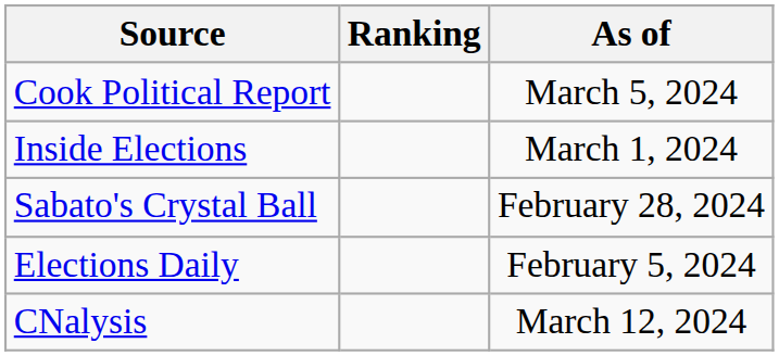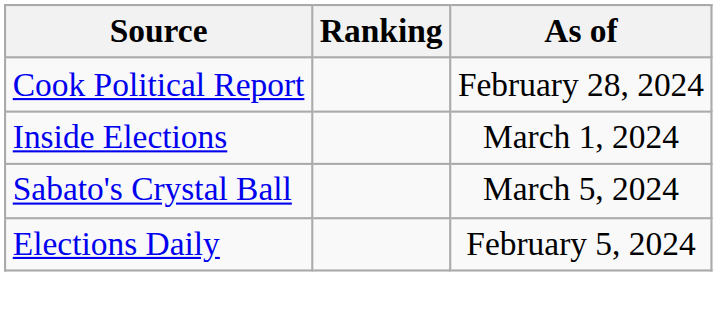 <table class="wikitable" style="text-align:center">
 <tr>
 <th>Source</th>
 <th>Ranking</th>
 <th>As of</th>
 </tr>
 <tr>
 <td align=left><a href='#'>Cook Political Report</a></td>
 <td></td>
-<td>March 5, 2024</td>
+<td>February 28, 2024</td>
 </tr>
 <tr>
 <td align=left><a href='#'>Inside Elections</a></td>
 <td></td>
 <td>March 1, 2024</td>
 </tr>
 <tr>
 <td align=left><a href='#'>Sabato's Crystal Ball</a></td>
 <td></td>
-<td>February 28, 2024</td>
+<td>March 5, 2024</td>
 </tr>
 <tr>
 <td align=left><a href='#'>Elections Daily</a></td>
 <td></td>
 <td>February 5, 2024</td>
 </tr>
-<tr>
-<td align=left><a href='#'>CNalysis</a></td>
-<td></td>
-<td>March 12, 2024</td>
-</tr>
 </table>
